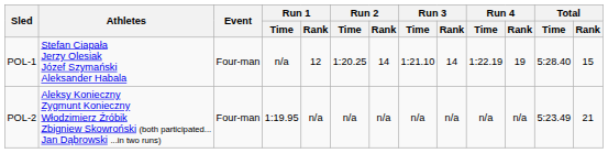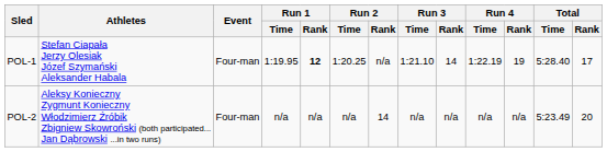 <table class="wikitable"  border="1" style="font-size:90%">
 <tr>
 <th rowspan="2">Sled</th>
 <th rowspan="2">Athletes</th>
 <th rowspan="2">Event</th>
 <th colspan="2">Run 1</th>
 <th colspan="2">Run 2</th>
 <th colspan="2">Run 3</th>
 <th colspan="2">Run 4</th>
 <th colspan="2">Total</th>
 </tr>
 <tr>
 <th>Time</th>
 <th>Rank</th>
 <th>Time</th>
 <th>Rank</th>
 <th>Time</th>
 <th>Rank</th>
 <th>Time</th>
 <th>Rank</th>
 <th>Time</th>
 <th>Rank</th>
 </tr>
 <tr>
 <td align="center">POL-1</td>
 <td><a href='#'>Stefan Ciapała</a><br><a href='#'>Jerzy Olesiak</a><br><a href='#'>Józef Szymański</a><br><a href='#'>Aleksander Habala</a></td>
 <td>Four-man</td>
+<td align="center">1:19.95</td>
+<td align="center"><strong>12</strong></td>
+<td align="center">1:20.25</td>
 <td align="center">n/a</td>
-<td align="center">12</td>
-<td align="center">1:20.25</td>
-<td align="center">14</td>
 <td align="center">1:21.10</td>
 <td align="center">14</td>
 <td align="center">1:22.19</td>
 <td align="center">19</td>
 <td align="center">5:28.40</td>
-<td align="center">15</td>
+<td align="center">17</td>
 </tr>
 <tr>
 <td align="center">POL-2</td>
 <td><a href='#'>Aleksy Konieczny</a><br><a href='#'>Zygmunt Konieczny</a><br><a href='#'>Włodzimierz Źróbik</a><br><a href='#'>Zbigniew Skowroński</a> <small>(both participated...</small><br><a href='#'>Jan Dąbrowski</a> <small>...in two runs)</small></td>
 <td>Four-man</td>
-<td align="center">1:19.95</td>
 <td align="center">n/a</td>
 <td align="center">n/a</td>
 <td align="center">n/a</td>
+<td align="center">14</td>
 <td align="center">n/a</td>
 <td align="center">n/a</td>
 <td align="center">n/a</td>
 <td align="center">n/a</td>
 <td align="center">5:23.49</td>
-<td align="center">21</td>
+<td align="center">20</td>
 </tr>
 </table>
